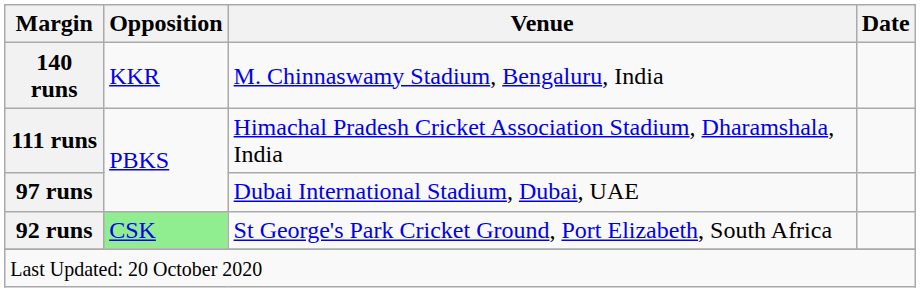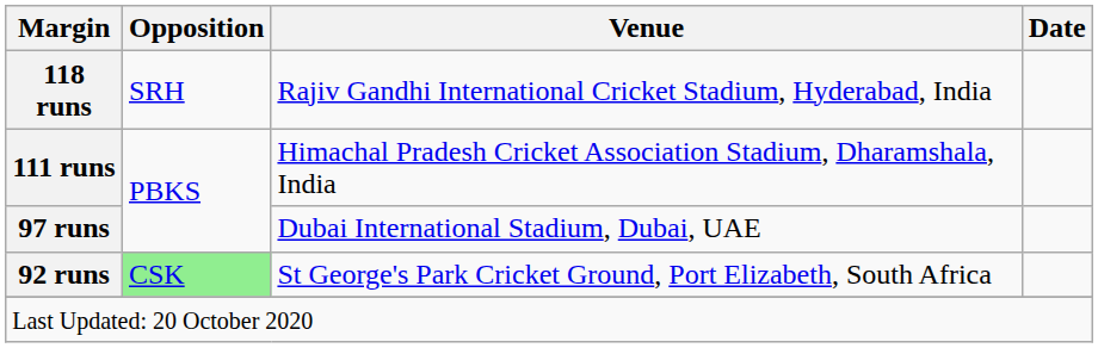 <table class="wikitable">
 <tr>
 <th>Margin</th>
 <th>Opposition</th>
 <th>Venue</th>
 <th>Date</th>
 </tr>
 <tr>
-<th scope=row style=text-align:center;>140 runs</th>
-<td><a href='#'>KKR</a></td>
-<td><a href='#'>M. Chinnaswamy Stadium</a>, <a href='#'>Bengaluru</a>, India</td>
+<th scope=row style=text-align:center;>118 runs</th>
+<td><a href='#'>SRH</a></td>
+<td><a href='#'>Rajiv Gandhi International Cricket Stadium</a>, <a href='#'>Hyderabad</a>, India</td>
 <td></td>
 </tr>
 <tr>
 <th scope=row style=text-align:center;>111 runs</th>
 <td rowspan=2><a href='#'>PBKS</a></td>
 <td><a href='#'>Himachal Pradesh Cricket Association Stadium</a>, <a href='#'>Dharamshala</a>, India</td>
 <td></td>
 </tr>
 <tr>
 <th scope=row style=text-align:center;>97 runs</th>
 <td><a href='#'>Dubai International Stadium</a>, <a href='#'>Dubai</a>, UAE</td>
 <td></td>
 </tr>
 <tr>
 <th scope=row style=text-align:center;>92 runs</th>
 <td style="background: lightgreen;"><a href='#'>CSK</a></td>
 <td><a href='#'>St George's Park Cricket Ground</a>, <a href='#'>Port Elizabeth</a>, South Africa</td>
 <td></td>
 </tr>
 <tr>
 </tr>
 <tr class=sortbottom>
 <td colspan=4><small>Last Updated: 20 October 2020</small></td>
 </tr>
 </table>
